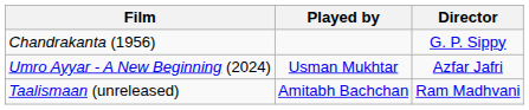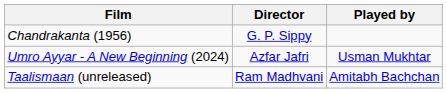 <table class="wikitable">
 <tr>
 <th rowspan="1">Film</th>
+<th colspan="1">Director</th>
 <th colspan="1">Played by</th>
-<th colspan="1">Director</th>
 </tr>
 <tr>
 <td><em>Chandrakanta</em> (1956)</td>
+<td align="center"><a href='#'>G. P. Sippy</a></td>
 <td></td>
-<td align="center"><a href='#'>G. P. Sippy</a></td>
 </tr>
 <tr>
 <td><em><a href='#'>Umro Ayyar - A New Beginning</a></em> (2024)</td>
+<td align="center"><a href='#'>Azfar Jafri</a></td>
 <td align="center"><a href='#'>Usman Mukhtar</a></td>
-<td align="center"><a href='#'>Azfar Jafri</a></td>
 </tr>
 <tr>
 <td><em><a href='#'>Taalismaan</a></em> (unreleased)</td>
+<td align="center"><a href='#'>Ram Madhvani</a></td>
 <td align="center"><a href='#'>Amitabh Bachchan</a></td>
-<td align="center"><a href='#'>Ram Madhvani</a></td>
 </tr>
 </table>
